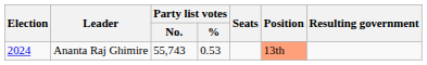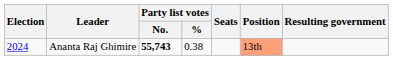 <table class="wikitable">
 <tr>
 <th rowspan="2">Election</th>
 <th rowspan="2">Leader</th>
 <th colspan="2">Party list votes</th>
 <th rowspan="2">Seats</th>
 <th rowspan="2">Position</th>
 <th rowspan="2">Resulting government</th>
 </tr>
 <tr>
 <th>No.</th>
 <th>%</th>
 </tr>
 <tr>
 <td><a href='#'>2024</a></td>
 <td>Ananta Raj Ghimire</td>
-<td>55,743</td>
-<td>0.53</td>
+<td><strong>55,743</strong></td>
+<td>0.38</td>
 <td></td>
 <td style="background: lightsalmon;">13th</td>
 <td></td>
 </tr>
 </table>
